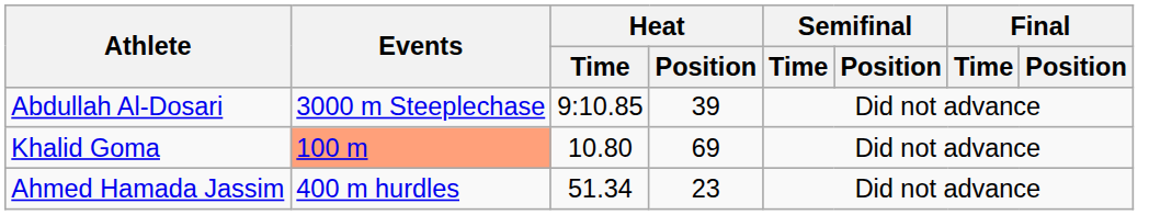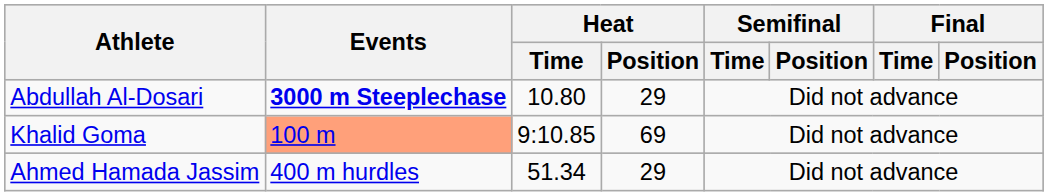 <table class=wikitable style="font-size:90%">
 <tr>
 <th rowspan="2">Athlete</th>
 <th rowspan="2">Events</th>
 <th colspan="2">Heat</th>
 <th colspan="2">Semifinal</th>
 <th colspan="2">Final</th>
 </tr>
 <tr>
 <th>Time</th>
 <th>Position</th>
 <th>Time</th>
 <th>Position</th>
 <th>Time</th>
 <th>Position</th>
 </tr>
 <tr>
 <td><a href='#'>Abdullah Al-Dosari</a></td>
-<td><a href='#'>3000 m Steeplechase</a></td>
-<td align=center>9:10.85</td>
-<td align=center>39</td>
+<td><strong><a href='#'>3000 m Steeplechase</a></strong></td>
+<td align=center>10.80</td>
+<td align=center>29</td>
 <td align=center colspan="4">Did not advance</td>
 </tr>
 <tr>
 <td><a href='#'>Khalid Goma</a></td>
 <td style="background: lightsalmon;"><a href='#'>100 m</a></td>
-<td align=center>10.80</td>
+<td align=center>9:10.85</td>
 <td align=center>69</td>
 <td align=center colspan="4">Did not advance</td>
 </tr>
 <tr>
 <td><a href='#'>Ahmed Hamada Jassim</a></td>
 <td><a href='#'>400 m hurdles</a></td>
 <td align=center>51.34</td>
-<td align=center>23</td>
+<td align=center>29</td>
 <td align=center colspan="4">Did not advance</td>
 </tr>
 </table>
